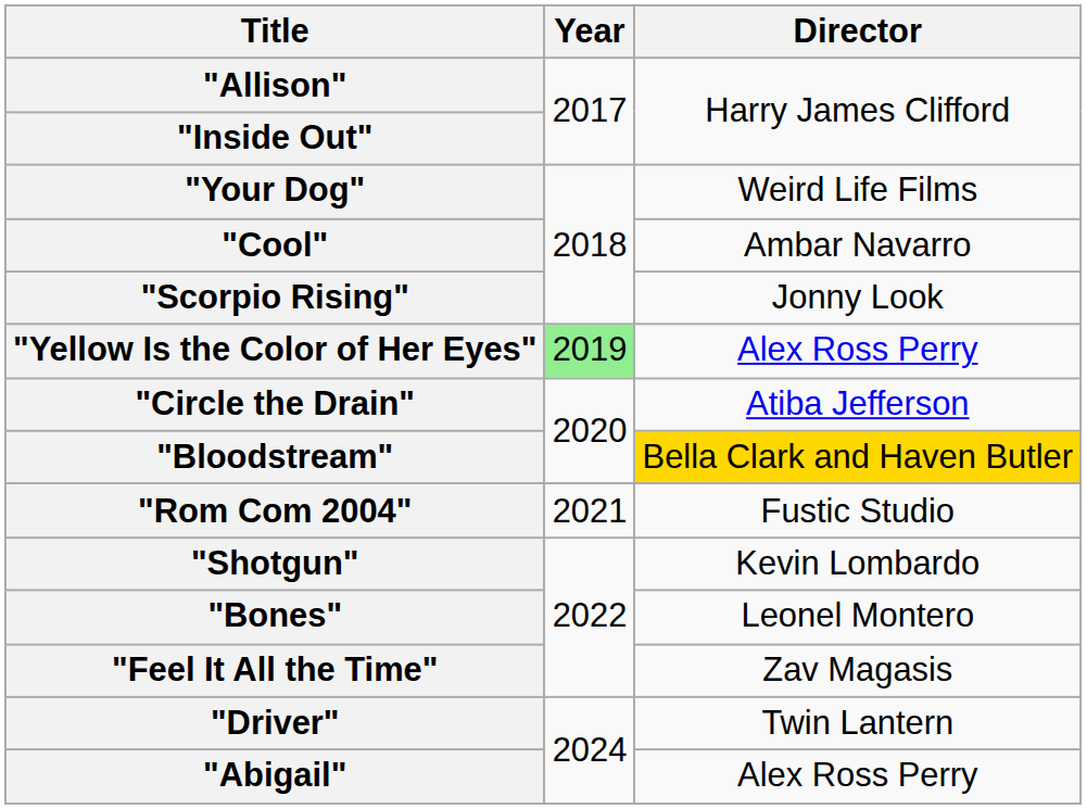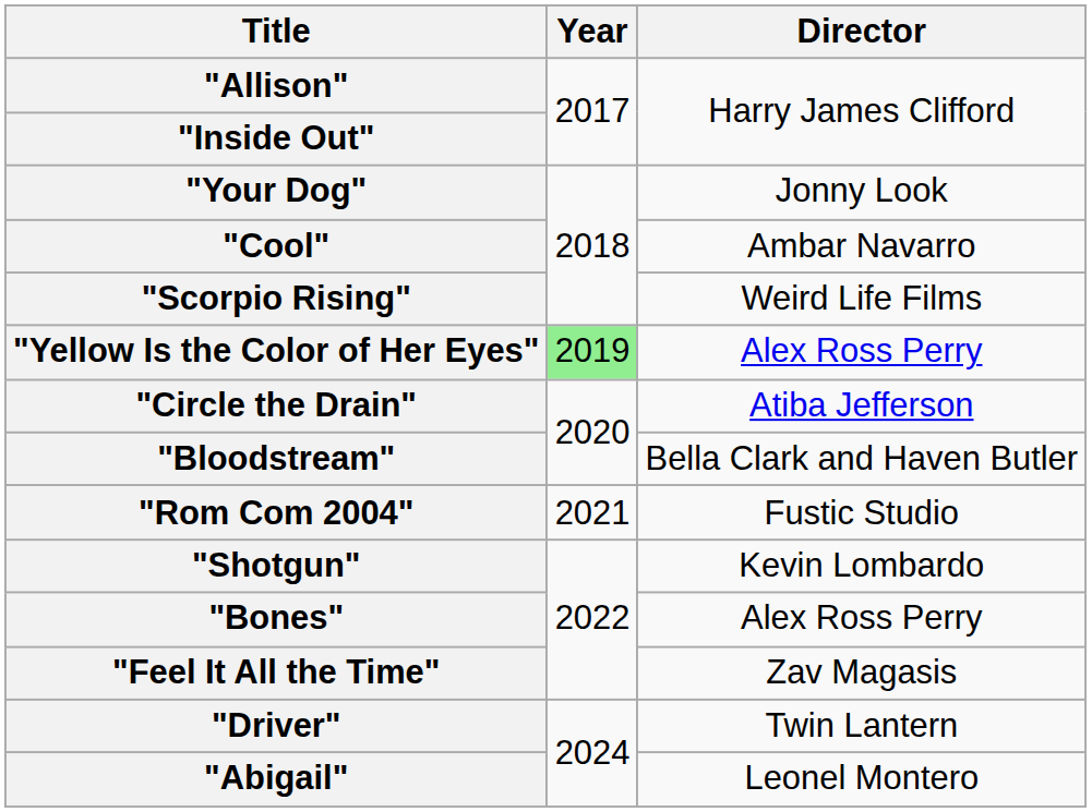 <table class="wikitable plainrowheaders" style="text-align:center;">
 <tr>
 <th scope="col">Title</th>
 <th scope="col">Year</th>
 <th scope="col">Director</th>
 </tr>
 <tr>
 <th scope="row">"Allison"</th>
 <td rowspan="2">2017</td>
 <td rowspan="2">Harry James Clifford</td>
 </tr>
 <tr>
 <th scope="row">"Inside Out"</th>
 </tr>
 <tr>
 <th scope="row">"Your Dog"</th>
 <td rowspan="3">2018</td>
-<td>Weird Life Films</td>
+<td>Jonny Look</td>
 </tr>
 <tr>
 <th scope="row">"Cool"</th>
 <td>Ambar Navarro</td>
 </tr>
 <tr>
 <th scope="row">"Scorpio Rising"</th>
-<td>Jonny Look</td>
+<td>Weird Life Films</td>
 </tr>
 <tr>
 <th scope="row">"Yellow Is the Color of Her Eyes"</th>
 <td style="background: lightgreen;">2019</td>
 <td><a href='#'>Alex Ross Perry</a></td>
 </tr>
 <tr>
 <th scope="row">"Circle the Drain"</th>
 <td rowspan="2">2020</td>
 <td><a href='#'>Atiba Jefferson</a></td>
 </tr>
 <tr>
 <th scope="row">"Bloodstream"</th>
-<td style="background: gold;">Bella Clark and Haven Butler</td>
+<td>Bella Clark and Haven Butler</td>
 </tr>
 <tr>
 <th scope="row">"Rom Com 2004"</th>
 <td>2021</td>
 <td>Fustic Studio</td>
 </tr>
 <tr>
 <th scope="row">"Shotgun"</th>
 <td rowspan="3">2022</td>
 <td>Kevin Lombardo</td>
 </tr>
 <tr>
 <th scope="row">"Bones"</th>
-<td>Leonel Montero</td>
+<td>Alex Ross Perry</td>
 </tr>
 <tr>
 <th scope="row">"Feel It All the Time"</th>
 <td>Zav Magasis</td>
 </tr>
 <tr>
 <th scope="row">"Driver"</th>
 <td rowspan="2">2024</td>
 <td>Twin Lantern</td>
 </tr>
 <tr>
 <th scope="row">"Abigail"</th>
-<td>Alex Ross Perry</td>
+<td>Leonel Montero</td>
 </tr>
 <tr>
 </tr>
 </table>
